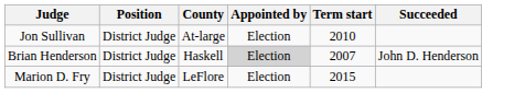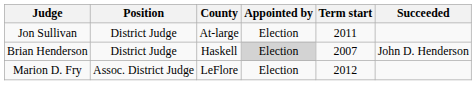 <table class="wikitable sortable" style="text-align:center">
 <tr>
 <th>Judge</th>
 <th>Position</th>
 <th>County</th>
 <th>Appointed by</th>
 <th>Term start</th>
 <th>Succeeded</th>
 </tr>
 <tr>
 <td>Jon Sullivan</td>
 <td>District Judge</td>
 <td>At-large</td>
 <td>Election</td>
-<td>2010</td>
+<td>2011</td>
 <td></td>
 </tr>
 <tr>
 <td>Brian Henderson</td>
 <td>District Judge</td>
 <td>Haskell</td>
 <td style="background: lightgrey;">Election</td>
 <td>2007</td>
 <td>John D. Henderson</td>
 </tr>
 <tr>
 <td>Marion D. Fry</td>
-<td>District Judge</td>
+<td>Assoc. District Judge</td>
 <td>LeFlore</td>
 <td>Election</td>
-<td>2015</td>
+<td>2012</td>
 <td></td>
 </tr>
 </table>
